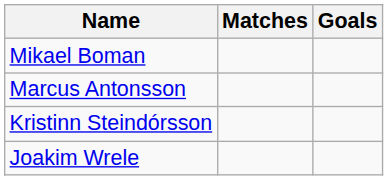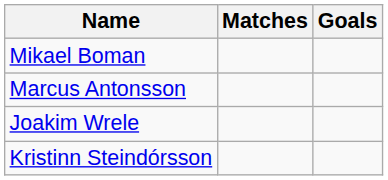 <table class="wikitable">
 <tr>
 <th>Name</th>
 <th>Matches</th>
 <th>Goals</th>
 </tr>
 <tr>
 <td> <a href='#'>Mikael Boman</a></td>
 <td></td>
 <td></td>
 </tr>
 <tr>
 <td> <a href='#'>Marcus Antonsson</a></td>
 <td></td>
 <td></td>
 </tr>
 <tr>
+<td> <a href='#'>Joakim Wrele</a></td>
+<td></td>
+<td></td>
+</tr>
+<tr>
 <td> <a href='#'>Kristinn Steindórsson</a></td>
 <td></td>
 <td></td>
 </tr>
-<tr>
-<td> <a href='#'>Joakim Wrele</a></td>
-<td></td>
-<td></td>
-</tr>
 </table>
